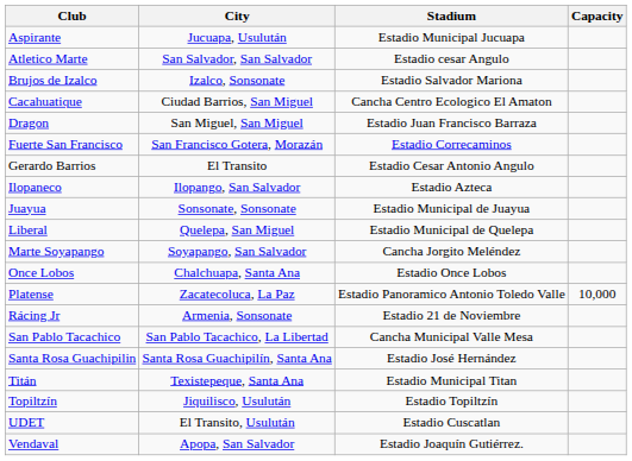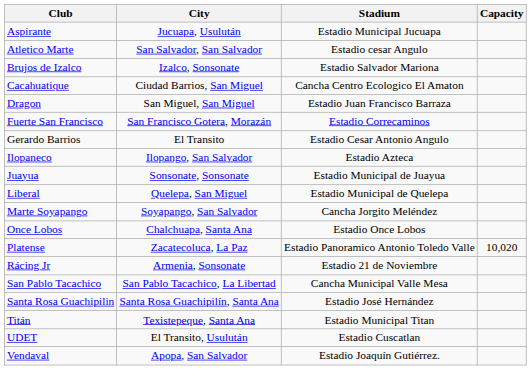 <table class="wikitable sortable" style="text-align: center;">
 <tr>
 <th>Club</th>
 <th>City</th>
 <th>Stadium</th>
 <th>Capacity</th>
 </tr>
 <tr>
 <td align="left"><a href='#'>Aspirante</a></td>
 <td><a href='#'>Jucuapa</a>, <a href='#'>Usulután</a></td>
 <td>Estadio Municipal Jucuapa</td>
 <td></td>
 </tr>
 <tr>
 <td align="left"><a href='#'>Atletico Marte</a></td>
 <td><a href='#'>San Salvador</a>, <a href='#'>San Salvador</a></td>
 <td>Estadio cesar Angulo</td>
 <td></td>
 </tr>
 <tr>
 <td align="left"><a href='#'>Brujos de Izalco</a></td>
 <td><a href='#'>Izalco</a>, <a href='#'>Sonsonate</a></td>
 <td>Estadio Salvador Mariona</td>
 <td></td>
 </tr>
 <tr>
 <td align="left"><a href='#'>Cacahuatique</a></td>
 <td>Ciudad Barrios, <a href='#'>San Miguel</a></td>
 <td>Cancha Centro Ecologico El Amaton</td>
 <td></td>
 </tr>
 <tr>
 <td align="left"><a href='#'>Dragon</a></td>
 <td>San Miguel, <a href='#'>San Miguel</a></td>
 <td>Estadio Juan Francisco Barraza</td>
 <td></td>
 </tr>
 <tr>
 <td align="left"><a href='#'>Fuerte San Francisco</a></td>
 <td><a href='#'>San Francisco Gotera</a>, <a href='#'>Morazán</a></td>
 <td><a href='#'>Estadio Correcaminos</a></td>
 <td></td>
 </tr>
 <tr>
 <td align="left">Gerardo Barrios</td>
 <td>El Transito</td>
 <td>Estadio Cesar Antonio Angulo</td>
 <td></td>
 </tr>
 <tr>
 <td align="left"><a href='#'>Ilopaneco</a></td>
 <td><a href='#'>Ilopango</a>, <a href='#'>San Salvador</a></td>
 <td>Estadio Azteca</td>
 <td></td>
 </tr>
 <tr>
 <td align="left"><a href='#'>Juayua</a></td>
 <td><a href='#'>Sonsonate</a>, <a href='#'>Sonsonate</a></td>
 <td>Estadio Municipal de Juayua</td>
 <td></td>
 </tr>
 <tr>
 <td align="left"><a href='#'>Liberal</a></td>
 <td><a href='#'>Quelepa</a>, <a href='#'>San Miguel</a></td>
 <td>Estadio Municipal de Quelepa</td>
 <td></td>
 </tr>
 <tr>
 <td align="left"><a href='#'>Marte Soyapango</a></td>
 <td><a href='#'>Soyapango</a>, <a href='#'>San Salvador</a></td>
 <td>Cancha Jorgito Meléndez</td>
 <td></td>
 </tr>
 <tr>
 <td align="left"><a href='#'>Once Lobos</a></td>
 <td><a href='#'>Chalchuapa</a>, <a href='#'>Santa Ana</a></td>
 <td>Estadio Once Lobos</td>
 <td></td>
 </tr>
 <tr>
 <td align="left"><a href='#'>Platense</a></td>
 <td><a href='#'>Zacatecoluca</a>, <a href='#'>La Paz</a></td>
 <td>Estadio Panoramico Antonio Toledo Valle</td>
-<td>10,000</td>
+<td>10,020</td>
 </tr>
 <tr>
 <td align="left"><a href='#'>Rácing Jr</a></td>
 <td><a href='#'>Armenia</a>, <a href='#'>Sonsonate</a></td>
 <td>Estadio 21 de Noviembre</td>
 <td></td>
 </tr>
 <tr>
 <td align="left"><a href='#'>San Pablo Tacachico</a></td>
 <td><a href='#'>San Pablo Tacachico</a>, <a href='#'>La Libertad</a></td>
 <td>Cancha Municipal Valle Mesa</td>
 <td></td>
 </tr>
 <tr>
 <td align="left"><a href='#'>Santa Rosa Guachipilin</a></td>
 <td><a href='#'>Santa Rosa Guachipilín</a>, <a href='#'>Santa Ana</a></td>
 <td>Estadio José Hernández</td>
 <td></td>
 </tr>
 <tr>
 <td align="left"><a href='#'>Titán</a></td>
 <td><a href='#'>Texistepeque</a>, <a href='#'>Santa Ana</a></td>
 <td>Estadio Municipal Titan</td>
 <td></td>
 </tr>
 <tr>
-<td align="left"><a href='#'>Topiltzín</a></td>
-<td><a href='#'>Jiquilisco</a>, <a href='#'>Usulután</a></td>
-<td>Estadio Topiltzín</td>
-<td></td>
-</tr>
-<tr>
 <td align="left"><a href='#'>UDET</a></td>
 <td>El Transito, <a href='#'>Usulután</a></td>
 <td>Estadio Cuscatlan</td>
 <td></td>
 </tr>
 <tr>
 <td align="left"><a href='#'>Vendaval</a></td>
 <td><a href='#'>Apopa</a>, <a href='#'>San Salvador</a></td>
 <td>Estadio Joaquín Gutiérrez.</td>
 <td></td>
 </tr>
 </table>
